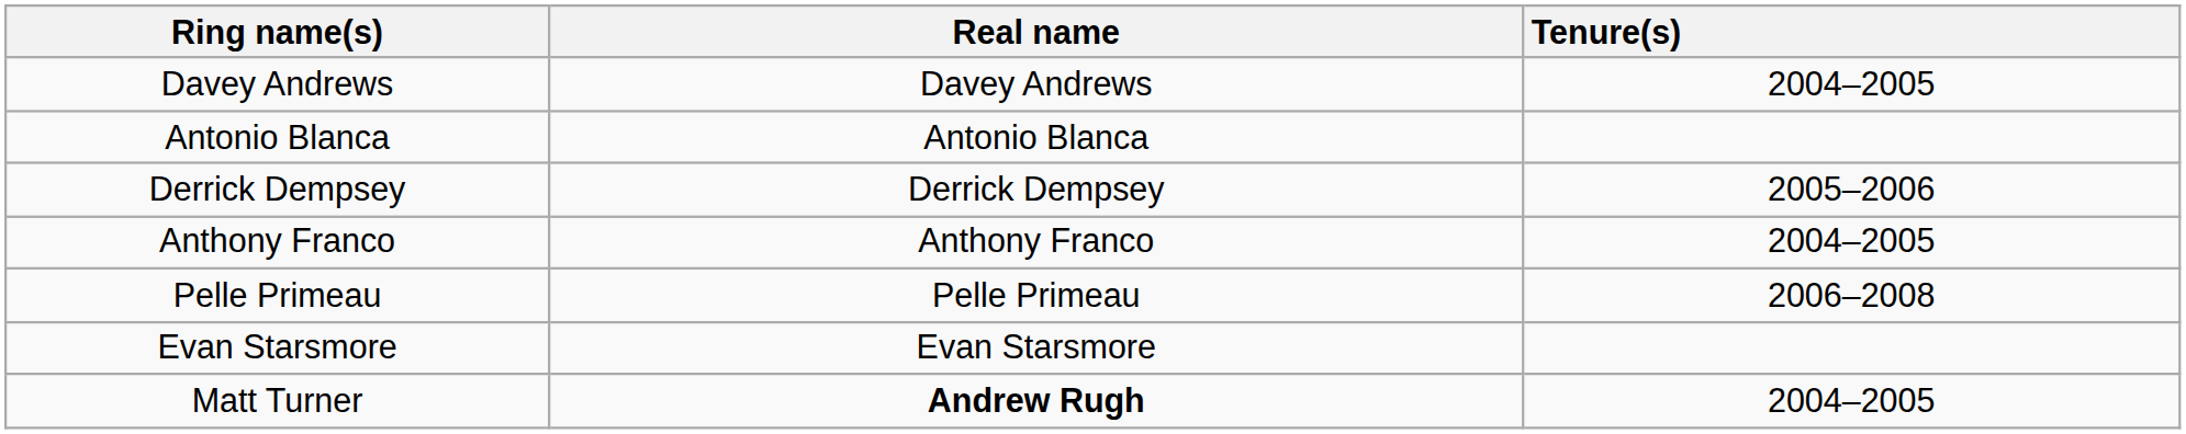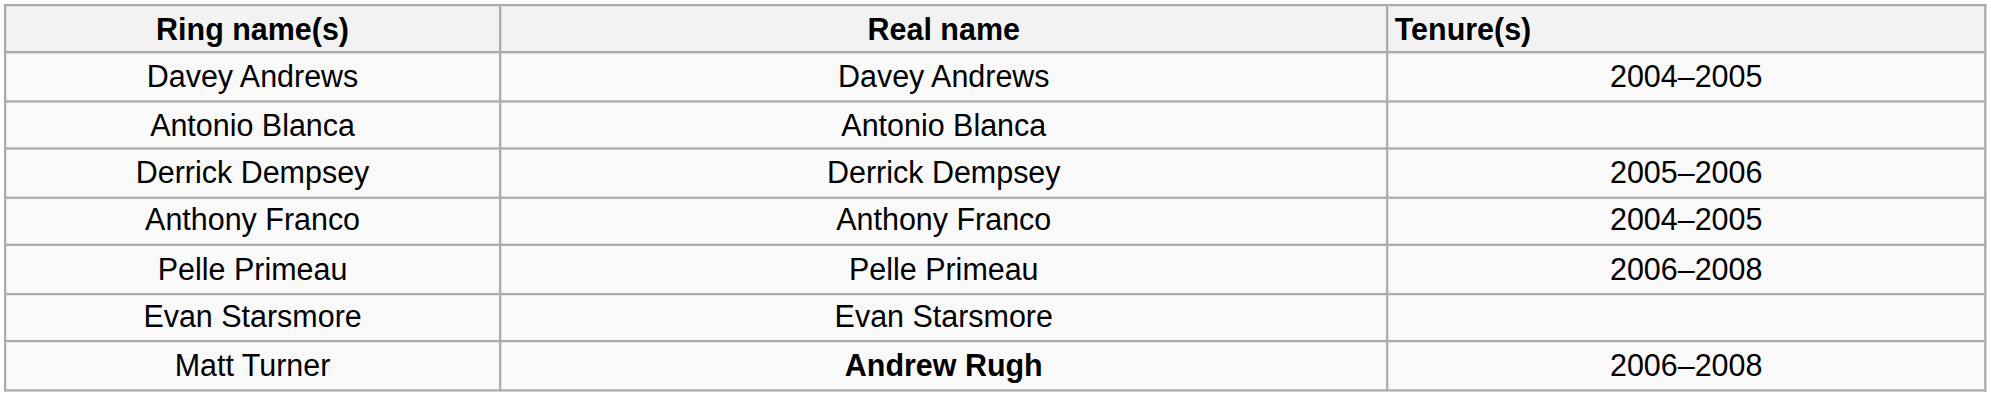 <table class="sortable wikitable" style="font-size:85%; text-align:center; width:70%;">
 <tr>
 <th style="width:25%;">Ring name(s)</th>
 <th>Real name</th>
 <th style="text-align:left;">Tenure(s)</th>
 </tr>
 <tr>
 <td>Davey Andrews</td>
 <td>Davey Andrews</td>
 <td>2004–2005</td>
 </tr>
 <tr>
 <td>Antonio Blanca</td>
 <td>Antonio Blanca</td>
 <td></td>
 </tr>
 <tr>
 <td>Derrick Dempsey</td>
 <td>Derrick Dempsey</td>
 <td>2005–2006</td>
 </tr>
 <tr>
 <td>Anthony Franco</td>
 <td>Anthony Franco</td>
 <td>2004–2005</td>
 </tr>
 <tr>
 <td>Pelle Primeau</td>
 <td>Pelle Primeau</td>
 <td>2006–2008</td>
 </tr>
 <tr>
 <td>Evan Starsmore</td>
 <td>Evan Starsmore</td>
 <td></td>
 </tr>
 <tr>
 <td>Matt Turner</td>
 <td><strong>Andrew Rugh</strong></td>
-<td>2004–2005</td>
+<td>2006–2008</td>
 </tr>
 </table>
